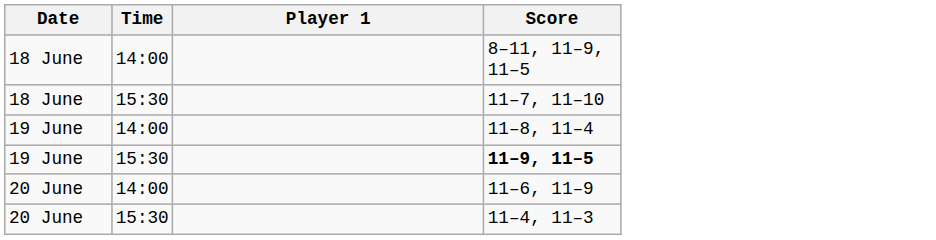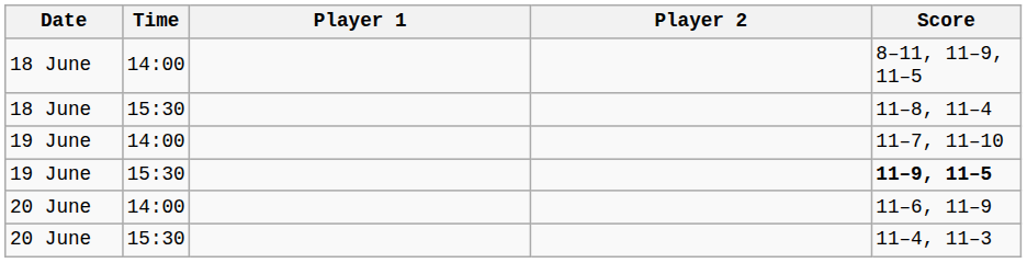 <table class="sortable wikitable" style="font-size:90%">
 <tr>
 <th width="65">Date</th>
 <th width="30">Time</th>
 <th width="200">Player 1</th>
+<th width="200">Player 2</th>
 <th width="85">Score</th>
 </tr>
 <tr>
 <td>18 June</td>
 <td>14:00</td>
 <td><strong></strong></td>
+<td></td>
 <td>8–11, 11–9, 11–5</td>
 </tr>
 <tr>
 <td>18 June</td>
 <td>15:30</td>
 <td><strong></strong></td>
-<td>11–7, 11–10</td>
+<td></td>
+<td>11–8, 11–4</td>
 </tr>
 <tr>
 <td>19 June</td>
 <td>14:00</td>
 <td><strong></strong></td>
-<td>11–8, 11–4</td>
+<td></td>
+<td>11–7, 11–10</td>
 </tr>
 <tr>
 <td>19 June</td>
 <td>15:30</td>
 <td><strong></strong></td>
+<td></td>
 <td><strong>11–9, 11–5</strong></td>
 </tr>
 <tr>
 <td>20 June</td>
 <td>14:00</td>
 <td><strong></strong></td>
+<td></td>
 <td>11–6, 11–9</td>
 </tr>
 <tr>
 <td>20 June</td>
 <td>15:30</td>
 <td><strong></strong></td>
+<td></td>
 <td>11–4, 11–3</td>
 </tr>
 </table>
